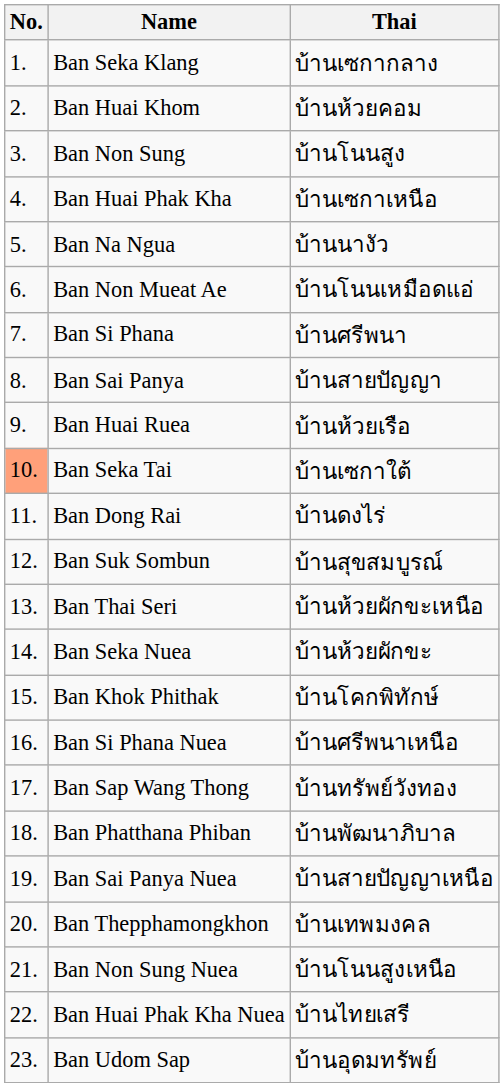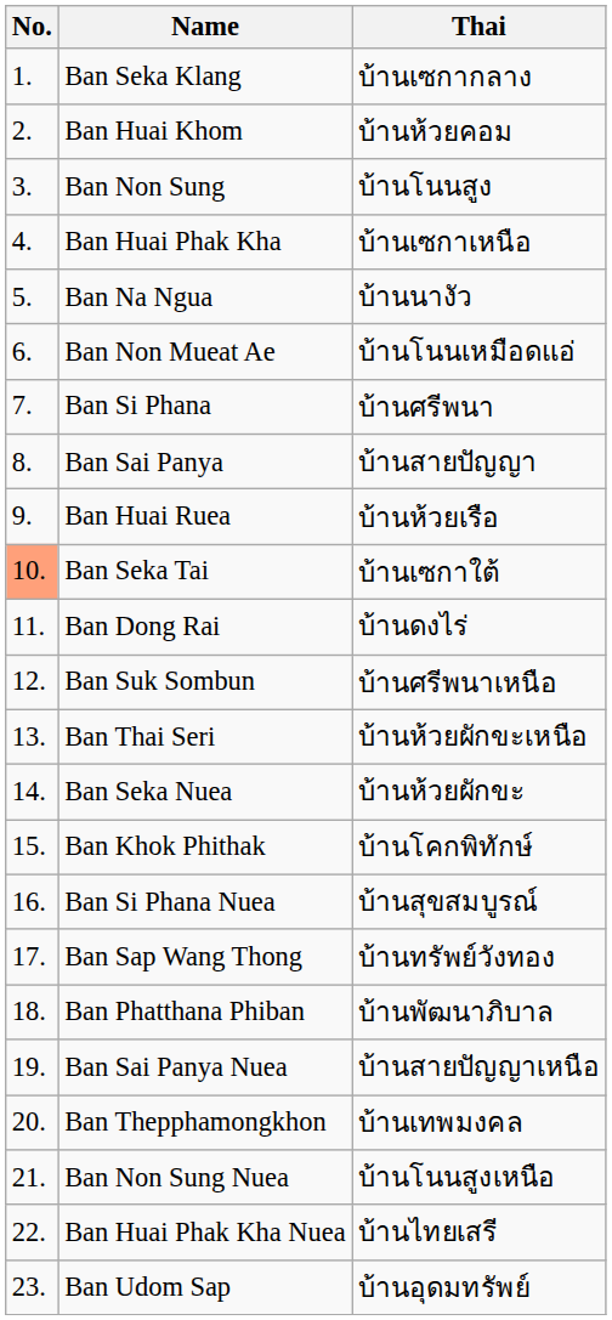 <table class="wikitable sortable">
 <tr>
 <th>No.</th>
 <th>Name</th>
 <th>Thai</th>
 </tr>
 <tr>
 <td>1.</td>
 <td>Ban Seka Klang</td>
 <td>บ้านเซกากลาง</td>
 </tr>
 <tr>
 <td>2.</td>
 <td>Ban Huai Khom</td>
 <td>บ้านห้วยคอม</td>
 </tr>
 <tr>
 <td>3.</td>
 <td>Ban Non Sung</td>
 <td>บ้านโนนสูง</td>
 </tr>
 <tr>
 <td>4.</td>
 <td>Ban Huai Phak Kha</td>
 <td>บ้านเซกาเหนือ</td>
 </tr>
 <tr>
 <td>5.</td>
 <td>Ban Na Ngua</td>
 <td>บ้านนางัว</td>
 </tr>
 <tr>
 <td>6.</td>
 <td>Ban Non Mueat Ae</td>
 <td>บ้านโนนเหมือดแอ่</td>
 </tr>
 <tr>
 <td>7.</td>
 <td>Ban Si Phana</td>
 <td>บ้านศรีพนา</td>
 </tr>
 <tr>
 <td>8.</td>
 <td>Ban Sai Panya</td>
 <td>บ้านสายปัญญา</td>
 </tr>
 <tr>
 <td>9.</td>
 <td>Ban Huai Ruea</td>
 <td>บ้านห้วยเรือ</td>
 </tr>
 <tr>
 <td style="background: lightsalmon;">10.</td>
 <td>Ban Seka Tai</td>
 <td>บ้านเซกาใต้</td>
 </tr>
 <tr>
 <td>11.</td>
 <td>Ban Dong Rai</td>
 <td>บ้านดงไร่</td>
 </tr>
 <tr>
 <td>12.</td>
 <td>Ban Suk Sombun</td>
-<td>บ้านสุขสมบูรณ์</td>
+<td>บ้านศรีพนาเหนือ</td>
 </tr>
 <tr>
 <td>13.</td>
 <td>Ban Thai Seri</td>
 <td>บ้านห้วยผักขะเหนือ</td>
 </tr>
 <tr>
 <td>14.</td>
 <td>Ban Seka Nuea</td>
 <td>บ้านห้วยผักขะ</td>
 </tr>
 <tr>
 <td>15.</td>
 <td>Ban Khok Phithak</td>
 <td>บ้านโคกพิทักษ์</td>
 </tr>
 <tr>
 <td>16.</td>
 <td>Ban Si Phana Nuea</td>
-<td>บ้านศรีพนาเหนือ</td>
+<td>บ้านสุขสมบูรณ์</td>
 </tr>
 <tr>
 <td>17.</td>
 <td>Ban Sap Wang Thong</td>
 <td>บ้านทรัพย์วังทอง</td>
 </tr>
 <tr>
 <td>18.</td>
 <td>Ban Phatthana Phiban</td>
 <td>บ้านพัฒนาภิบาล</td>
 </tr>
 <tr>
 <td>19.</td>
 <td>Ban Sai Panya Nuea</td>
 <td>บ้านสายปัญญาเหนือ</td>
 </tr>
 <tr>
 <td>20.</td>
 <td>Ban Thepphamongkhon</td>
 <td>บ้านเทพมงคล</td>
 </tr>
 <tr>
 <td>21.</td>
 <td>Ban Non Sung Nuea</td>
 <td>บ้านโนนสูงเหนือ</td>
 </tr>
 <tr>
 <td>22.</td>
 <td>Ban Huai Phak Kha Nuea</td>
 <td>บ้านไทยเสรี</td>
 </tr>
 <tr>
 <td>23.</td>
 <td>Ban Udom Sap</td>
 <td>บ้านอุดมทรัพย์</td>
 </tr>
 </table>
